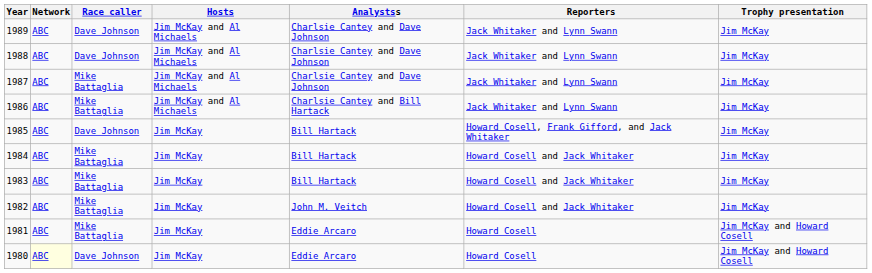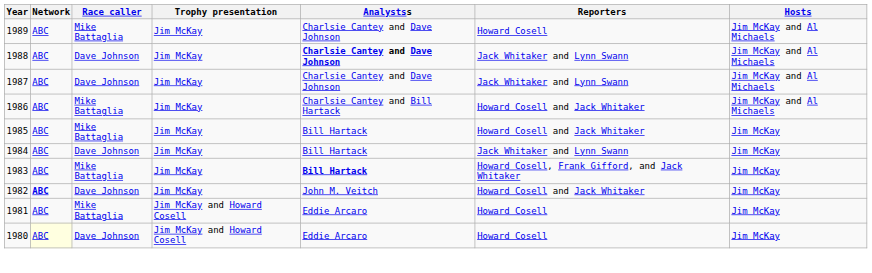 <table class="wikitable">
 <tr>
 <th>Year</th>
 <th>Network</th>
 <th><a href='#'>Race caller</a></th>
-<th><a href='#'>Hosts</a></th>
+<th>Trophy presentation</th>
 <th><a href='#'>Analysts</a>s</th>
 <th>Reporters</th>
-<th>Trophy presentation</th>
+<th><a href='#'>Hosts</a></th>
 </tr>
 <tr>
 <td>1989</td>
 <td><a href='#'>ABC</a></td>
-<td><a href='#'>Dave Johnson</a></td>
+<td><a href='#'>Mike Battaglia</a></td>
+<td><a href='#'>Jim McKay</a></td>
+<td><a href='#'>Charlsie Cantey</a> and <a href='#'>Dave Johnson</a></td>
+<td><a href='#'>Howard Cosell</a></td>
 <td><a href='#'>Jim McKay</a> and <a href='#'>Al Michaels</a></td>
-<td><a href='#'>Charlsie Cantey</a> and <a href='#'>Dave Johnson</a></td>
-<td><a href='#'>Jack Whitaker</a> and <a href='#'>Lynn Swann</a></td>
-<td><a href='#'>Jim McKay</a></td>
 </tr>
 <tr>
 <td>1988</td>
 <td><a href='#'>ABC</a></td>
 <td><a href='#'>Dave Johnson</a></td>
+<td><a href='#'>Jim McKay</a></td>
+<td><strong><a href='#'>Charlsie Cantey</a> and <a href='#'>Dave Johnson</a></strong></td>
+<td><a href='#'>Jack Whitaker</a> and <a href='#'>Lynn Swann</a></td>
 <td><a href='#'>Jim McKay</a> and <a href='#'>Al Michaels</a></td>
-<td><a href='#'>Charlsie Cantey</a> and <a href='#'>Dave Johnson</a></td>
-<td><a href='#'>Jack Whitaker</a> and <a href='#'>Lynn Swann</a></td>
-<td><a href='#'>Jim McKay</a></td>
 </tr>
 <tr>
 <td>1987</td>
 <td><a href='#'>ABC</a></td>
-<td><a href='#'>Mike Battaglia</a></td>
-<td><a href='#'>Jim McKay</a> and <a href='#'>Al Michaels</a></td>
+<td><a href='#'>Dave Johnson</a></td>
+<td><a href='#'>Jim McKay</a></td>
 <td><a href='#'>Charlsie Cantey</a> and <a href='#'>Dave Johnson</a></td>
 <td><a href='#'>Jack Whitaker</a> and <a href='#'>Lynn Swann</a></td>
-<td><a href='#'>Jim McKay</a></td>
+<td><a href='#'>Jim McKay</a> and <a href='#'>Al Michaels</a></td>
 </tr>
 <tr>
 <td>1986</td>
 <td><a href='#'>ABC</a></td>
 <td><a href='#'>Mike Battaglia</a></td>
+<td><a href='#'>Jim McKay</a></td>
+<td><a href='#'>Charlsie Cantey</a> and <a href='#'>Bill Hartack</a></td>
+<td><a href='#'>Howard Cosell</a> and <a href='#'>Jack Whitaker</a></td>
 <td><a href='#'>Jim McKay</a> and <a href='#'>Al Michaels</a></td>
-<td><a href='#'>Charlsie Cantey</a> and <a href='#'>Bill Hartack</a></td>
-<td><a href='#'>Jack Whitaker</a> and <a href='#'>Lynn Swann</a></td>
-<td><a href='#'>Jim McKay</a></td>
 </tr>
 <tr>
 <td>1985</td>
-<td><a href='#'>ABC</a></td>
-<td><a href='#'>Dave Johnson</a></td>
-<td><a href='#'>Jim McKay</a></td>
-<td><a href='#'>Bill Hartack</a></td>
-<td><a href='#'>Howard Cosell</a>, <a href='#'>Frank Gifford</a>, and <a href='#'>Jack Whitaker</a></td>
-<td><a href='#'>Jim McKay</a></td>
-</tr>
-<tr>
-<td>1984</td>
 <td><a href='#'>ABC</a></td>
 <td><a href='#'>Mike Battaglia</a></td>
 <td><a href='#'>Jim McKay</a></td>
 <td><a href='#'>Bill Hartack</a></td>
 <td><a href='#'>Howard Cosell</a> and <a href='#'>Jack Whitaker</a></td>
 <td><a href='#'>Jim McKay</a></td>
 </tr>
 <tr>
+<td>1984</td>
+<td><a href='#'>ABC</a></td>
+<td><a href='#'>Dave Johnson</a></td>
+<td><a href='#'>Jim McKay</a></td>
+<td><a href='#'>Bill Hartack</a></td>
+<td><a href='#'>Jack Whitaker</a> and <a href='#'>Lynn Swann</a></td>
+<td><a href='#'>Jim McKay</a></td>
+</tr>
+<tr>
 <td>1983</td>
 <td><a href='#'>ABC</a></td>
 <td><a href='#'>Mike Battaglia</a></td>
 <td><a href='#'>Jim McKay</a></td>
-<td><a href='#'>Bill Hartack</a></td>
-<td><a href='#'>Howard Cosell</a> and <a href='#'>Jack Whitaker</a></td>
+<td><strong><a href='#'>Bill Hartack</a></strong></td>
+<td><a href='#'>Howard Cosell</a>, <a href='#'>Frank Gifford</a>, and <a href='#'>Jack Whitaker</a></td>
 <td><a href='#'>Jim McKay</a></td>
 </tr>
 <tr>
 <td>1982</td>
-<td><a href='#'>ABC</a></td>
-<td><a href='#'>Mike Battaglia</a></td>
+<td><strong><a href='#'>ABC</a></strong></td>
+<td><a href='#'>Dave Johnson</a></td>
 <td><a href='#'>Jim McKay</a></td>
 <td><a href='#'>John M. Veitch</a></td>
 <td><a href='#'>Howard Cosell</a> and <a href='#'>Jack Whitaker</a></td>
 <td><a href='#'>Jim McKay</a></td>
 </tr>
 <tr>
 <td>1981</td>
 <td><a href='#'>ABC</a></td>
 <td><a href='#'>Mike Battaglia</a></td>
-<td><a href='#'>Jim McKay</a></td>
+<td><a href='#'>Jim McKay</a> and <a href='#'>Howard Cosell</a></td>
 <td><a href='#'>Eddie Arcaro</a></td>
 <td><a href='#'>Howard Cosell</a></td>
-<td><a href='#'>Jim McKay</a> and <a href='#'>Howard Cosell</a></td>
+<td><a href='#'>Jim McKay</a></td>
 </tr>
 <tr>
 <td>1980</td>
 <td style="background: lightyellow;"><a href='#'>ABC</a></td>
 <td><a href='#'>Dave Johnson</a></td>
-<td><a href='#'>Jim McKay</a></td>
+<td><a href='#'>Jim McKay</a> and <a href='#'>Howard Cosell</a></td>
 <td><a href='#'>Eddie Arcaro</a></td>
 <td><a href='#'>Howard Cosell</a></td>
-<td><a href='#'>Jim McKay</a> and <a href='#'>Howard Cosell</a></td>
+<td><a href='#'>Jim McKay</a></td>
 </tr>
 </table>
